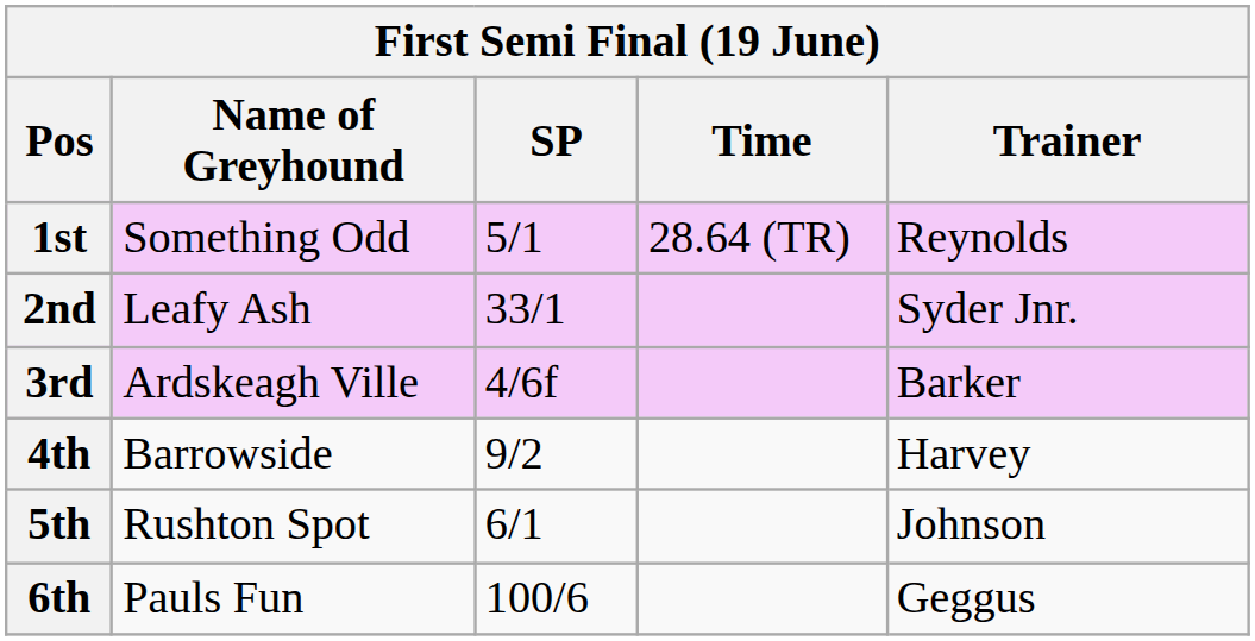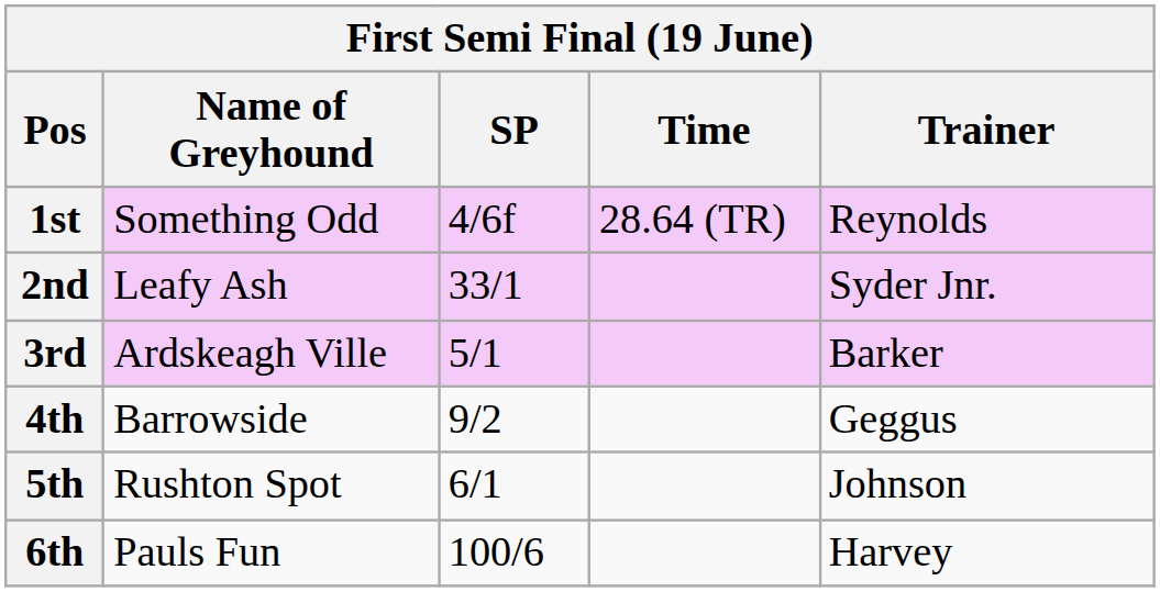 <table class="wikitable">
 <tr>
 <th colspan="6">First Semi Final (19 June)</th>
 </tr>
 <tr>
 <th width=30>Pos</th>
 <th width=120>Name of Greyhound</th>
 <th width=50>SP</th>
 <th width=80>Time</th>
 <th width=120>Trainer</th>
 </tr>
 <tr style="background: #f4caf9;">
 <th>1st</th>
 <td>Something Odd</td>
-<td>5/1</td>
+<td>4/6f</td>
 <td>28.64 (TR)</td>
 <td>Reynolds</td>
 </tr>
 <tr style="background: #f4caf9;">
 <th>2nd</th>
 <td>Leafy Ash</td>
 <td>33/1</td>
 <td></td>
 <td>Syder Jnr.</td>
 </tr>
 <tr style="background: #f4caf9;">
 <th>3rd</th>
 <td>Ardskeagh Ville</td>
-<td>4/6f</td>
+<td>5/1</td>
 <td></td>
 <td>Barker</td>
 </tr>
 <tr>
 <th>4th</th>
 <td>Barrowside</td>
 <td>9/2</td>
 <td></td>
-<td>Harvey</td>
+<td>Geggus</td>
 </tr>
 <tr>
 <th>5th</th>
 <td>Rushton Spot</td>
 <td>6/1</td>
 <td></td>
 <td>Johnson</td>
 </tr>
 <tr>
 <th>6th</th>
 <td>Pauls Fun</td>
 <td>100/6</td>
 <td></td>
-<td>Geggus</td>
+<td>Harvey</td>
 </tr>
 </table>
